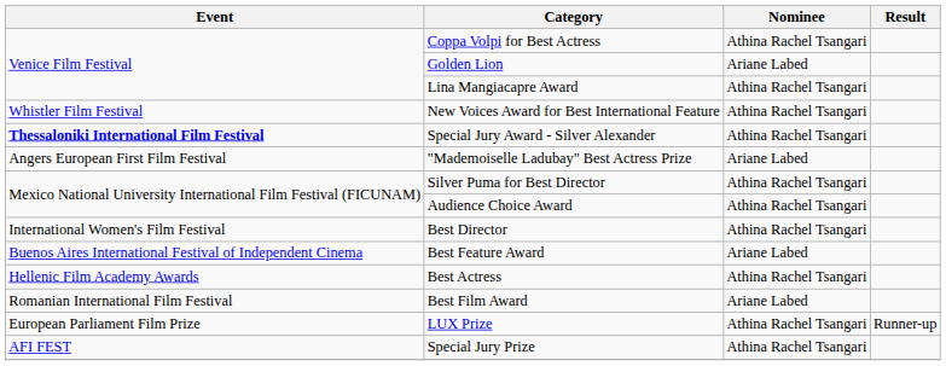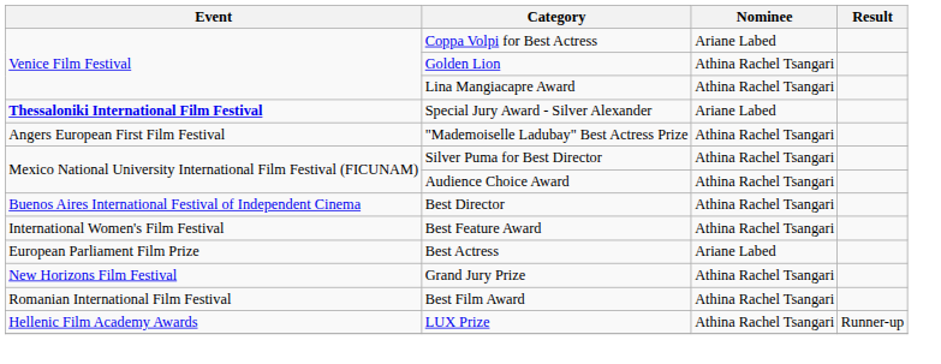 <table class="wikitable">
 <tr>
 <th>Event</th>
 <th>Category</th>
 <th>Nominee</th>
 <th>Result</th>
 </tr>
 <tr>
 <td rowspan="3"><a href='#'>Venice Film Festival</a></td>
 <td><a href='#'>Coppa Volpi</a> for Best Actress</td>
-<td>Athina Rachel Tsangari</td>
+<td>Ariane Labed</td>
 <td></td>
 </tr>
 <tr>
 <td><a href='#'>Golden Lion</a></td>
-<td>Ariane Labed</td>
+<td>Athina Rachel Tsangari</td>
 <td></td>
 </tr>
 <tr>
 <td>Lina Mangiacapre Award</td>
 <td>Athina Rachel Tsangari</td>
 <td></td>
 </tr>
 <tr>
-<td><a href='#'>Whistler Film Festival</a></td>
-<td>New Voices Award for Best International Feature</td>
-<td>Athina Rachel Tsangari</td>
-<td></td>
-</tr>
-<tr>
 <td><strong><a href='#'>Thessaloniki International Film Festival</a></strong></td>
 <td>Special Jury Award - Silver Alexander</td>
-<td>Athina Rachel Tsangari</td>
+<td>Ariane Labed</td>
 <td></td>
 </tr>
 <tr>
 <td>Angers European First Film Festival </td>
 <td>"Mademoiselle Ladubay" Best Actress Prize</td>
-<td>Ariane Labed</td>
+<td>Athina Rachel Tsangari</td>
 <td></td>
 </tr>
 <tr>
 <td rowspan="2">Mexico National University International Film Festival (FICUNAM) </td>
 <td>Silver Puma for Best Director</td>
 <td>Athina Rachel Tsangari</td>
 <td></td>
 </tr>
 <tr>
 <td>Audience Choice Award</td>
 <td>Athina Rachel Tsangari</td>
 <td></td>
 </tr>
 <tr>
-<td>International Women's Film Festival </td>
+<td><a href='#'>Buenos Aires International Festival of Independent Cinema</a></td>
 <td>Best Director</td>
 <td>Athina Rachel Tsangari</td>
 <td></td>
 </tr>
 <tr>
-<td><a href='#'>Buenos Aires International Festival of Independent Cinema</a></td>
+<td>International Women's Film Festival </td>
 <td>Best Feature Award</td>
+<td>Athina Rachel Tsangari</td>
+<td></td>
+</tr>
+<tr>
+<td>European Parliament Film Prize </td>
+<td>Best Actress</td>
 <td>Ariane Labed</td>
 <td></td>
 </tr>
 <tr>
-<td><a href='#'>Hellenic Film Academy Awards</a></td>
-<td>Best Actress</td>
+<td ERA New Horizons International Film Festival><a href='#'>New Horizons Film Festival</a></td>
+<td>Grand Jury Prize</td>
 <td>Athina Rachel Tsangari</td>
 <td></td>
 </tr>
 <tr>
 <td>Romanian International Film Festival </td>
 <td>Best Film Award</td>
-<td>Ariane Labed</td>
+<td>Athina Rachel Tsangari</td>
 <td></td>
 </tr>
 <tr>
-<td>European Parliament Film Prize </td>
+<td><a href='#'>Hellenic Film Academy Awards</a></td>
 <td><a href='#'>LUX Prize</a></td>
 <td>Athina Rachel Tsangari</td>
 <td>Runner-up</td>
 </tr>
 <tr>
-<td><a href='#'>AFI FEST</a></td>
-<td>Special Jury Prize</td>
-<td>Athina Rachel Tsangari</td>
-<td></td>
-</tr>
-<tr>
 </tr>
 </table>
